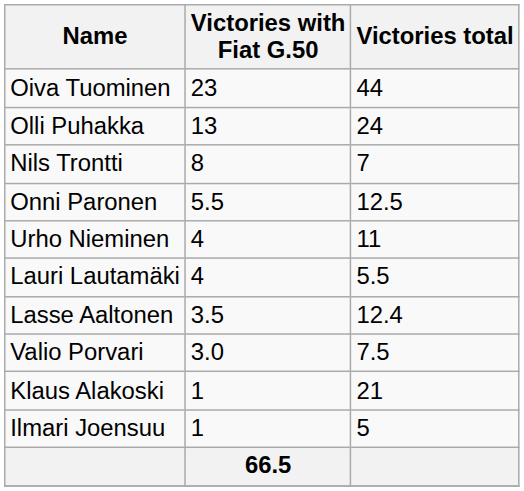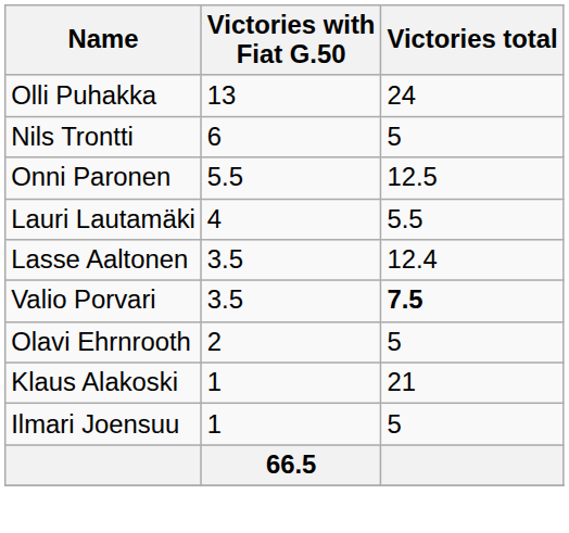 <table class="wikitable" border="1">
 <tr>
 <th>Name</th>
 <th>Victories with<br>Fiat G.50</th>
 <th>Victories total</th>
-</tr>
-<tr>
-<td>Oiva Tuominen</td>
-<td>23</td>
-<td>44</td>
 </tr>
 <tr>
 <td>Olli Puhakka</td>
 <td>13</td>
 <td>24</td>
 </tr>
 <tr>
 <td>Nils Trontti</td>
-<td>8</td>
-<td>7</td>
+<td>6</td>
+<td>5</td>
 </tr>
 <tr>
 <td>Onni Paronen</td>
 <td>5.5</td>
 <td>12.5</td>
-</tr>
-<tr>
-<td>Urho Nieminen</td>
-<td>4</td>
-<td>11</td>
 </tr>
 <tr>
 <td>Lauri Lautamäki</td>
 <td>4</td>
 <td>5.5</td>
 </tr>
 <tr>
 <td>Lasse Aaltonen</td>
 <td>3.5</td>
 <td>12.4</td>
 </tr>
 <tr>
 <td>Valio Porvari</td>
-<td>3.0</td>
-<td>7.5</td>
+<td>3.5</td>
+<td><strong>7.5</strong></td>
+</tr>
+<tr>
+<td>Olavi Ehrnrooth</td>
+<td>2</td>
+<td>5</td>
 </tr>
 <tr>
 <td>Klaus Alakoski</td>
 <td>1</td>
 <td>21</td>
 </tr>
 <tr>
 <td>Ilmari Joensuu</td>
 <td>1</td>
 <td>5</td>
 </tr>
 <tr>
 <th></th>
 <th>66.5</th>
 <th></th>
 </tr>
 <tr>
 </tr>
 </table>
